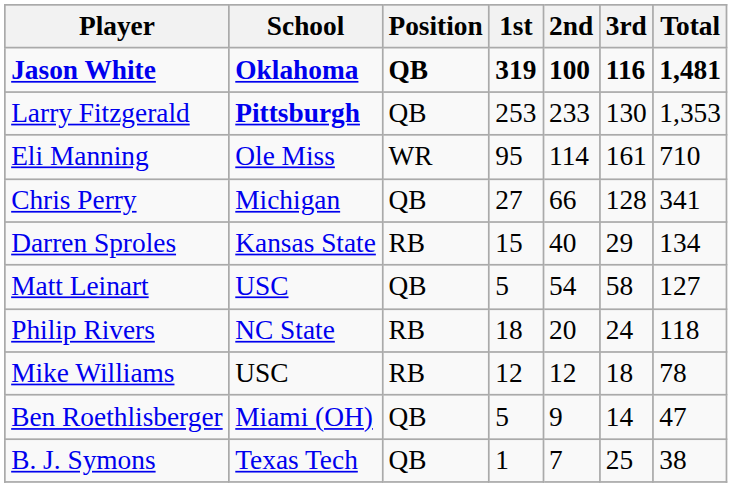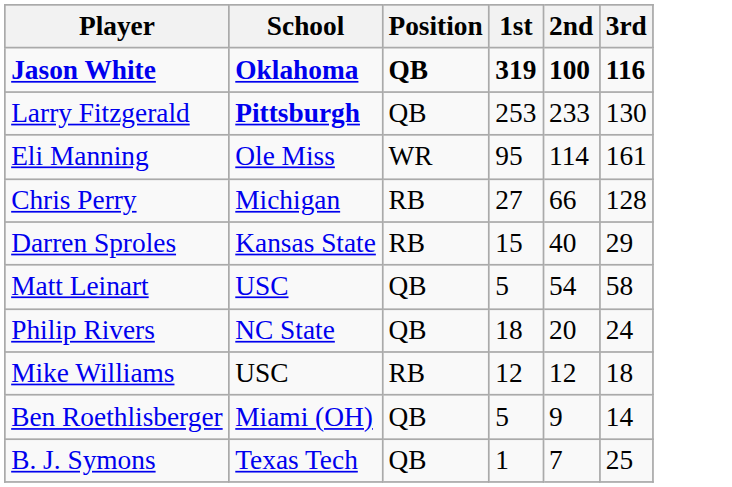 <table class="wikitable">
 <tr>
 <th>Player</th>
 <th>School</th>
 <th>Position</th>
 <th>1st</th>
 <th>2nd</th>
 <th>3rd</th>
-<th>Total</th>
 </tr>
 <tr>
 <td><strong><a href='#'>Jason White</a></strong></td>
 <td><strong><a href='#'>Oklahoma</a></strong></td>
 <td><strong>QB</strong></td>
 <td><strong>319</strong></td>
 <td><strong>100</strong></td>
 <td><strong>116</strong></td>
-<td><strong>1,481</strong></td>
 </tr>
 <tr>
 <td><a href='#'>Larry Fitzgerald</a></td>
 <td><strong><a href='#'>Pittsburgh</a></strong></td>
 <td>QB</td>
 <td>253</td>
 <td>233</td>
 <td>130</td>
-<td>1,353</td>
 </tr>
 <tr>
 <td><a href='#'>Eli Manning</a></td>
 <td><a href='#'>Ole Miss</a></td>
 <td>WR</td>
 <td>95</td>
 <td>114</td>
 <td>161</td>
-<td>710</td>
 </tr>
 <tr>
 <td><a href='#'>Chris Perry</a></td>
 <td><a href='#'>Michigan</a></td>
-<td>QB</td>
+<td>RB</td>
 <td>27</td>
 <td>66</td>
 <td>128</td>
-<td>341</td>
 </tr>
 <tr>
 <td><a href='#'>Darren Sproles</a></td>
 <td><a href='#'>Kansas State</a></td>
 <td>RB</td>
 <td>15</td>
 <td>40</td>
 <td>29</td>
-<td>134</td>
 </tr>
 <tr>
 <td><a href='#'>Matt Leinart</a></td>
 <td><a href='#'>USC</a></td>
 <td>QB</td>
 <td>5</td>
 <td>54</td>
 <td>58</td>
-<td>127</td>
 </tr>
 <tr>
 <td><a href='#'>Philip Rivers</a></td>
 <td><a href='#'>NC State</a></td>
-<td>RB</td>
+<td>QB</td>
 <td>18</td>
 <td>20</td>
 <td>24</td>
-<td>118</td>
 </tr>
 <tr>
 <td><a href='#'>Mike Williams</a></td>
 <td>USC</td>
 <td>RB</td>
 <td>12</td>
 <td>12</td>
 <td>18</td>
-<td>78</td>
 </tr>
 <tr>
 <td><a href='#'>Ben Roethlisberger</a></td>
 <td><a href='#'>Miami (OH)</a></td>
 <td>QB</td>
 <td>5</td>
 <td>9</td>
 <td>14</td>
-<td>47</td>
 </tr>
 <tr>
 <td><a href='#'>B. J. Symons</a></td>
 <td><a href='#'>Texas Tech</a></td>
 <td>QB</td>
 <td>1</td>
 <td>7</td>
 <td>25</td>
-<td>38</td>
 </tr>
 </table>
